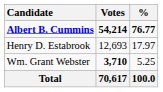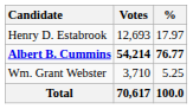 <table class="wikitable sortable" style="text-align:right;">
 <tr>
 <th style="text-align:left;">Candidate</th>
 <th>Votes</th>
 <th>%</th>
 </tr>
 <tr>
+<td style="text-align:left;" data-sort-name="Estabrook, Henry D.">Henry D. Estabrook</td>
+<td>12,693</td>
+<td>17.97</td>
+</tr>
+<tr>
 <td style="text-align:left;" data-sort-name="Cummins, Albert B."><strong><a href='#'>Albert B. Cummins</a></strong></td>
 <td><strong>54,214</strong></td>
 <td><strong>76.77</strong></td>
 </tr>
 <tr>
-<td style="text-align:left;" data-sort-name="Estabrook, Henry D.">Henry D. Estabrook</td>
-<td>12,693</td>
-<td>17.97</td>
-</tr>
-<tr>
 <td style="text-align:left;" data-sort-name="Webster, Wm. Grant">Wm. Grant Webster</td>
-<td><strong>3,710</strong></td>
+<td>3,710</td>
 <td>5.25</td>
 </tr>
 <tr>
 <th>Total</th>
 <th>70,617</th>
 <th>100.0</th>
 </tr>
 </table>
